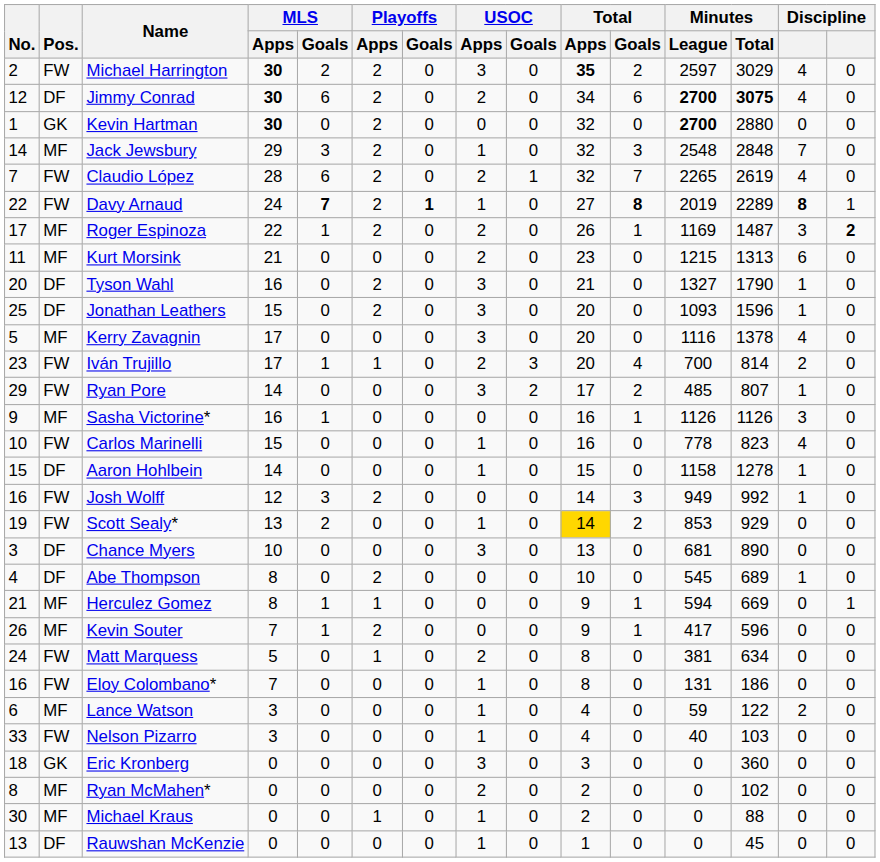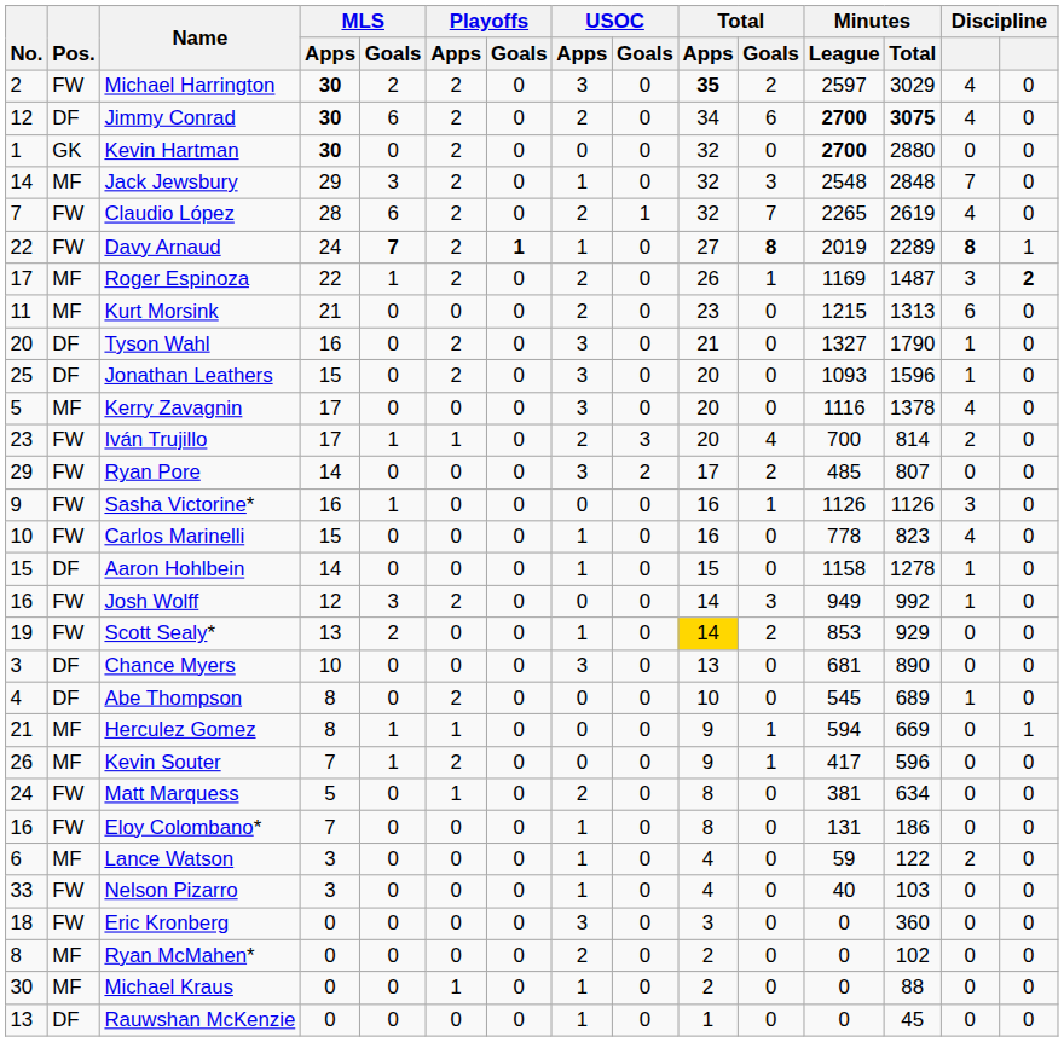 <table class="wikitable" style="text-align:center">
 <tr>
 <th rowspan="2" style="vertical-align:bottom;">No.</th>
 <th rowspan="2" style="vertical-align:bottom;">Pos.</th>
 <th rowspan="2">Name</th>
 <th colspan="2" style="width:85px;"><a href='#'>MLS</a></th>
 <th colspan="2" style="width:85px;"><a href='#'>Playoffs</a></th>
 <th colspan="2" style="width:85px;"><a href='#'>USOC</a></th>
 <th colspan="2" style="width:85px;">Total</th>
 <th colspan="2" style="width:85px;">Minutes</th>
 <th colspan="2" style="width:85px;">Discipline</th>
 </tr>
 <tr>
 <th>Apps</th>
 <th>Goals</th>
 <th>Apps</th>
 <th>Goals</th>
 <th>Apps</th>
 <th>Goals</th>
 <th>Apps</th>
 <th>Goals</th>
 <th>League</th>
 <th>Total</th>
 <th></th>
 <th></th>
 </tr>
 <tr>
 <td align="left">2</td>
 <td align="left">FW</td>
 <td align="left"> <a href='#'>Michael Harrington</a></td>
 <td><strong>30</strong></td>
 <td>2</td>
 <td>2</td>
 <td>0</td>
 <td>3</td>
 <td>0</td>
 <td><strong>35</strong></td>
 <td>2</td>
 <td>2597</td>
 <td>3029</td>
 <td>4</td>
 <td>0</td>
 </tr>
 <tr>
 <td align="left">12</td>
 <td align="left">DF</td>
 <td align="left"> <a href='#'>Jimmy Conrad</a></td>
 <td><strong>30</strong></td>
 <td>6</td>
 <td>2</td>
 <td>0</td>
 <td>2</td>
 <td>0</td>
 <td>34</td>
 <td>6</td>
 <td><strong>2700</strong></td>
 <td><strong>3075</strong></td>
 <td>4</td>
 <td>0</td>
 </tr>
 <tr>
 <td align="left">1</td>
 <td align="left">GK</td>
 <td align="left"> <a href='#'>Kevin Hartman</a></td>
 <td><strong>30</strong></td>
 <td>0</td>
 <td>2</td>
 <td>0</td>
 <td>0</td>
 <td>0</td>
 <td>32</td>
 <td>0</td>
 <td><strong>2700</strong></td>
 <td>2880</td>
 <td>0</td>
 <td>0</td>
 </tr>
 <tr>
 <td align="left">14</td>
 <td align="left">MF</td>
 <td align="left"> <a href='#'>Jack Jewsbury</a></td>
 <td>29</td>
 <td>3</td>
 <td>2</td>
 <td>0</td>
 <td>1</td>
 <td>0</td>
 <td>32</td>
 <td>3</td>
 <td>2548</td>
 <td>2848</td>
 <td>7</td>
 <td>0</td>
 </tr>
 <tr>
 <td align="left">7</td>
 <td align="left">FW</td>
 <td align="left"> <a href='#'>Claudio López</a></td>
 <td>28</td>
 <td>6</td>
 <td>2</td>
 <td>0</td>
 <td>2</td>
 <td>1</td>
 <td>32</td>
 <td>7</td>
 <td>2265</td>
 <td>2619</td>
 <td>4</td>
 <td>0</td>
 </tr>
 <tr>
 <td align="left">22</td>
 <td align="left">FW</td>
 <td align="left"> <a href='#'>Davy Arnaud</a></td>
 <td>24</td>
 <td><strong>7</strong></td>
 <td>2</td>
 <td><strong>1</strong></td>
 <td>1</td>
 <td>0</td>
 <td>27</td>
 <td><strong>8</strong></td>
 <td>2019</td>
 <td>2289</td>
 <td><strong>8</strong></td>
 <td>1</td>
 </tr>
 <tr>
 <td align="left">17</td>
 <td align="left">MF</td>
 <td align="left"> <a href='#'>Roger Espinoza</a></td>
 <td>22</td>
 <td>1</td>
 <td>2</td>
 <td>0</td>
 <td>2</td>
 <td>0</td>
 <td>26</td>
 <td>1</td>
 <td>1169</td>
 <td>1487</td>
 <td>3</td>
 <td><strong>2</strong></td>
 </tr>
 <tr>
 <td align="left">11</td>
 <td align="left">MF</td>
 <td align="left"> <a href='#'>Kurt Morsink</a></td>
 <td>21</td>
 <td>0</td>
 <td>0</td>
 <td>0</td>
 <td>2</td>
 <td>0</td>
 <td>23</td>
 <td>0</td>
 <td>1215</td>
 <td>1313</td>
 <td>6</td>
 <td>0</td>
 </tr>
 <tr>
 <td align="left">20</td>
 <td align="left">DF</td>
 <td align="left"> <a href='#'>Tyson Wahl</a></td>
 <td>16</td>
 <td>0</td>
 <td>2</td>
 <td>0</td>
 <td>3</td>
 <td>0</td>
 <td>21</td>
 <td>0</td>
 <td>1327</td>
 <td>1790</td>
 <td>1</td>
 <td>0</td>
 </tr>
 <tr>
 <td align="left">25</td>
 <td align="left">DF</td>
 <td align="left"> <a href='#'>Jonathan Leathers</a></td>
 <td>15</td>
 <td>0</td>
 <td>2</td>
 <td>0</td>
 <td>3</td>
 <td>0</td>
 <td>20</td>
 <td>0</td>
 <td>1093</td>
 <td>1596</td>
 <td>1</td>
 <td>0</td>
 </tr>
 <tr>
 <td align="left">5</td>
 <td align="left">MF</td>
 <td align="left"> <a href='#'>Kerry Zavagnin</a></td>
 <td>17</td>
 <td>0</td>
 <td>0</td>
 <td>0</td>
 <td>3</td>
 <td>0</td>
 <td>20</td>
 <td>0</td>
 <td>1116</td>
 <td>1378</td>
 <td>4</td>
 <td>0</td>
 </tr>
 <tr>
 <td align="left">23</td>
 <td align="left">FW</td>
 <td align="left"> <a href='#'>Iván Trujillo</a></td>
 <td>17</td>
 <td>1</td>
 <td>1</td>
 <td>0</td>
 <td>2</td>
 <td>3</td>
 <td>20</td>
 <td>4</td>
 <td>700</td>
 <td>814</td>
 <td>2</td>
 <td>0</td>
 </tr>
 <tr>
 <td align="left">29</td>
 <td align="left">FW</td>
 <td align="left"> <a href='#'>Ryan Pore</a></td>
 <td>14</td>
 <td>0</td>
 <td>0</td>
 <td>0</td>
 <td>3</td>
 <td>2</td>
 <td>17</td>
 <td>2</td>
 <td>485</td>
 <td>807</td>
-<td>1</td>
+<td>0</td>
 <td>0</td>
 </tr>
 <tr>
 <td align="left">9</td>
-<td align="left">MF</td>
+<td align="left">FW</td>
 <td align="left"> <a href='#'>Sasha Victorine</a>*</td>
 <td>16</td>
 <td>1</td>
 <td>0</td>
 <td>0</td>
 <td>0</td>
 <td>0</td>
 <td>16</td>
 <td>1</td>
 <td>1126</td>
 <td>1126</td>
 <td>3</td>
 <td>0</td>
 </tr>
 <tr>
 <td align="left">10</td>
 <td align="left">FW</td>
 <td align="left"> <a href='#'>Carlos Marinelli</a></td>
 <td>15</td>
 <td>0</td>
 <td>0</td>
 <td>0</td>
 <td>1</td>
 <td>0</td>
 <td>16</td>
 <td>0</td>
 <td>778</td>
 <td>823</td>
 <td>4</td>
 <td>0</td>
 </tr>
 <tr>
 <td align="left">15</td>
 <td align="left">DF</td>
 <td align="left"> <a href='#'>Aaron Hohlbein</a></td>
 <td>14</td>
 <td>0</td>
 <td>0</td>
 <td>0</td>
 <td>1</td>
 <td>0</td>
 <td>15</td>
 <td>0</td>
 <td>1158</td>
 <td>1278</td>
 <td>1</td>
 <td>0</td>
 </tr>
 <tr>
 <td align="left">16</td>
 <td align="left">FW</td>
 <td align="left"> <a href='#'>Josh Wolff</a></td>
 <td>12</td>
 <td>3</td>
 <td>2</td>
 <td>0</td>
 <td>0</td>
 <td>0</td>
 <td>14</td>
 <td>3</td>
 <td>949</td>
 <td>992</td>
 <td>1</td>
 <td>0</td>
 </tr>
 <tr>
 <td align="left">19</td>
 <td align="left">FW</td>
 <td align="left"> <a href='#'>Scott Sealy</a>*</td>
 <td>13</td>
 <td>2</td>
 <td>0</td>
 <td>0</td>
 <td>1</td>
 <td>0</td>
 <td style="background: gold;">14</td>
 <td>2</td>
 <td>853</td>
 <td>929</td>
 <td>0</td>
 <td>0</td>
 </tr>
 <tr>
 <td align="left">3</td>
 <td align="left">DF</td>
 <td align="left"> <a href='#'>Chance Myers</a></td>
 <td>10</td>
 <td>0</td>
 <td>0</td>
 <td>0</td>
 <td>3</td>
 <td>0</td>
 <td>13</td>
 <td>0</td>
 <td>681</td>
 <td>890</td>
 <td>0</td>
 <td>0</td>
 </tr>
 <tr>
 <td align="left">4</td>
 <td align="left">DF</td>
 <td align="left"> <a href='#'>Abe Thompson</a></td>
 <td>8</td>
 <td>0</td>
 <td>2</td>
 <td>0</td>
 <td>0</td>
 <td>0</td>
 <td>10</td>
 <td>0</td>
 <td>545</td>
 <td>689</td>
 <td>1</td>
 <td>0</td>
 </tr>
 <tr>
 <td align="left">21</td>
 <td align="left">MF</td>
 <td align="left"> <a href='#'>Herculez Gomez</a></td>
 <td>8</td>
 <td>1</td>
 <td>1</td>
 <td>0</td>
 <td>0</td>
 <td>0</td>
 <td>9</td>
 <td>1</td>
 <td>594</td>
 <td>669</td>
 <td>0</td>
 <td>1</td>
 </tr>
 <tr>
 <td align="left">26</td>
 <td align="left">MF</td>
 <td align="left"> <a href='#'>Kevin Souter</a></td>
 <td>7</td>
 <td>1</td>
 <td>2</td>
 <td>0</td>
 <td>0</td>
 <td>0</td>
 <td>9</td>
 <td>1</td>
 <td>417</td>
 <td>596</td>
 <td>0</td>
 <td>0</td>
 </tr>
 <tr>
 <td align="left">24</td>
 <td align="left">FW</td>
 <td align="left"> <a href='#'>Matt Marquess</a></td>
 <td>5</td>
 <td>0</td>
 <td>1</td>
 <td>0</td>
 <td>2</td>
 <td>0</td>
 <td>8</td>
 <td>0</td>
 <td>381</td>
 <td>634</td>
 <td>0</td>
 <td>0</td>
 </tr>
 <tr>
 <td align="left">16</td>
 <td align="left">FW</td>
 <td align="left"> <a href='#'>Eloy Colombano</a>*</td>
 <td>7</td>
 <td>0</td>
 <td>0</td>
 <td>0</td>
 <td>1</td>
 <td>0</td>
 <td>8</td>
 <td>0</td>
 <td>131</td>
 <td>186</td>
 <td>0</td>
 <td>0</td>
 </tr>
 <tr>
 <td align="left">6</td>
 <td align="left">MF</td>
 <td align="left"> <a href='#'>Lance Watson</a></td>
 <td>3</td>
 <td>0</td>
 <td>0</td>
 <td>0</td>
 <td>1</td>
 <td>0</td>
 <td>4</td>
 <td>0</td>
 <td>59</td>
 <td>122</td>
 <td>2</td>
 <td>0</td>
 </tr>
 <tr>
 <td align="left">33</td>
 <td align="left">FW</td>
 <td align="left"> <a href='#'>Nelson Pizarro</a></td>
 <td>3</td>
 <td>0</td>
 <td>0</td>
 <td>0</td>
 <td>1</td>
 <td>0</td>
 <td>4</td>
 <td>0</td>
 <td>40</td>
 <td>103</td>
 <td>0</td>
 <td>0</td>
 </tr>
 <tr>
 <td align="left">18</td>
-<td align="left">GK</td>
+<td align="left">FW</td>
 <td align="left"> <a href='#'>Eric Kronberg</a></td>
 <td>0</td>
 <td>0</td>
 <td>0</td>
 <td>0</td>
 <td>3</td>
 <td>0</td>
 <td>3</td>
 <td>0</td>
 <td>0</td>
 <td>360</td>
 <td>0</td>
 <td>0</td>
 </tr>
 <tr>
 <td align="left">8</td>
 <td align="left">MF</td>
 <td align="left"> <a href='#'>Ryan McMahen</a>*</td>
 <td>0</td>
 <td>0</td>
 <td>0</td>
 <td>0</td>
 <td>2</td>
 <td>0</td>
 <td>2</td>
 <td>0</td>
 <td>0</td>
 <td>102</td>
 <td>0</td>
 <td>0</td>
 </tr>
 <tr>
 <td align="left">30</td>
 <td align="left">MF</td>
 <td align="left"> <a href='#'>Michael Kraus</a></td>
 <td>0</td>
 <td>0</td>
 <td>1</td>
 <td>0</td>
 <td>1</td>
 <td>0</td>
 <td>2</td>
 <td>0</td>
 <td>0</td>
 <td>88</td>
 <td>0</td>
 <td>0</td>
 </tr>
 <tr>
 <td align="left">13</td>
 <td align="left">DF</td>
 <td align="left"> <a href='#'>Rauwshan McKenzie</a></td>
 <td>0</td>
 <td>0</td>
 <td>0</td>
 <td>0</td>
 <td>1</td>
 <td>0</td>
 <td>1</td>
 <td>0</td>
 <td>0</td>
 <td>45</td>
 <td>0</td>
 <td>0</td>
 </tr>
 </table>
